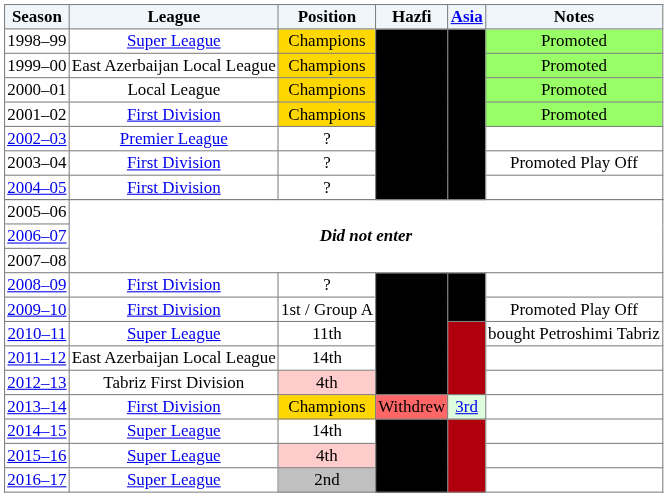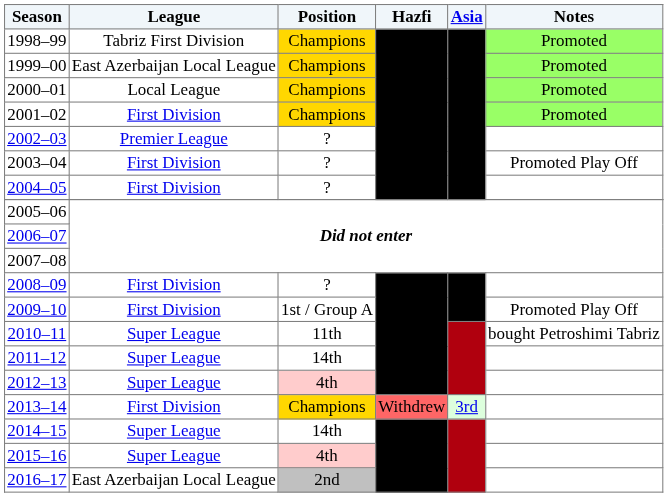 <table border="1" cellpadding="2" style="border-collapse:collapse; text-align:center; font-size:normal;">
 <tr style="background:#f0f6fa;">
 <th>Season</th>
 <th>League</th>
 <th>Position</th>
 <th>Hazfi</th>
 <th><a href='#'>Asia</a></th>
 <th>Notes</th>
 </tr>
 <tr>
 <td>1998–99</td>
-<td><a href='#'>Super League</a></td>
+<td>Tabriz First Division</td>
 <td bgcolor=gold>Champions</td>
 <td rowspan=7 bgcolor= black></td>
 <td rowspan=7 bgcolor= black></td>
 <td bgcolor=99FF66>Promoted</td>
 </tr>
 <tr>
 <td>1999–00</td>
 <td>East Azerbaijan Local League</td>
 <td bgcolor=gold>Champions</td>
 <td bgcolor=99FF66>Promoted</td>
 </tr>
 <tr>
 <td>2000–01</td>
 <td>Local League</td>
 <td bgcolor=gold>Champions</td>
 <td bgcolor=99FF66>Promoted</td>
 </tr>
 <tr>
 <td>2001–02</td>
 <td><a href='#'>First Division</a></td>
 <td bgcolor=gold>Champions</td>
 <td bgcolor=99FF66>Promoted</td>
 </tr>
 <tr>
 <td><a href='#'>2002–03</a></td>
 <td><a href='#'>Premier League</a></td>
 <td>?</td>
 <td></td>
 </tr>
 <tr>
 <td>2003–04</td>
 <td><a href='#'>First Division</a></td>
 <td>?</td>
 <td>Promoted Play Off</td>
 </tr>
 <tr>
 <td><a href='#'>2004–05</a></td>
 <td><a href='#'>First Division</a></td>
 <td>?</td>
 <td></td>
 </tr>
 <tr>
 </tr>
 <tr>
 <td>2005–06</td>
 <th rowspan=3 colspan=5><em>Did not enter</em></th>
 </tr>
 <tr>
 <td><a href='#'>2006–07</a></td>
 </tr>
 <tr>
 <td>2007–08</td>
 </tr>
 <tr>
 <td><a href='#'>2008–09</a></td>
 <td><a href='#'>First Division</a></td>
 <td>?</td>
 <td rowspan=5 bgcolor= black></td>
 <td rowspan=2 bgcolor= black></td>
 <td></td>
 </tr>
 <tr>
 <td><a href='#'>2009–10</a></td>
 <td><a href='#'>First Division</a></td>
 <td>1st / Group A</td>
 <td>Promoted Play Off</td>
 </tr>
 <tr>
 <td><a href='#'>2010–11</a></td>
 <td><a href='#'>Super League</a></td>
 <td>11th</td>
 <td rowspan=3 bgcolor= Bronze></td>
 <td>bought Petroshimi Tabriz</td>
 </tr>
 <tr>
 <td><a href='#'>2011–12</a></td>
-<td>East Azerbaijan Local League</td>
+<td><a href='#'>Super League</a></td>
 <td>14th</td>
 <td></td>
 </tr>
 <tr>
 <td><a href='#'>2012–13</a></td>
-<td>Tabriz First Division</td>
+<td><a href='#'>Super League</a></td>
 <td bgcolor="#FFCCCC">4th</td>
 <td></td>
 </tr>
 <tr>
 <td><a href='#'>2013–14</a></td>
 <td><a href='#'>First Division</a></td>
 <td bgcolor=gold>Champions</td>
 <td bgcolor=FF6666>Withdrew</td>
 <td bgcolor="#DDFFDD"><a href='#'>3rd</a></td>
 <td></td>
 </tr>
 <tr>
 <td><a href='#'>2014–15</a></td>
 <td><a href='#'>Super League</a></td>
 <td>14th</td>
 <td rowspan=3 bgcolor= black></td>
 <td rowspan=3 bgcolor= Bronze></td>
 <td></td>
 </tr>
 <tr>
 <td><a href='#'>2015–16</a></td>
 <td><a href='#'>Super League</a></td>
 <td bgcolor="#FFCCCC">4th</td>
 <td></td>
 </tr>
 <tr>
 <td><a href='#'>2016–17</a></td>
-<td><a href='#'>Super League</a></td>
+<td>East Azerbaijan Local League</td>
 <td bgcolor="silver">2nd</td>
 <td></td>
 </tr>
 </table>
